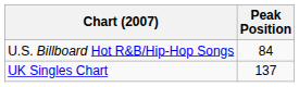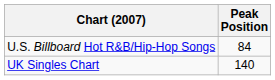 <table class="wikitable sortable">
 <tr>
 <th align="left">Chart (2007)</th>
 <th align="left">Peak<br>Position</th>
 </tr>
 <tr>
 <td align="left">U.S. <em>Billboard</em> <a href='#'>Hot R&B/Hip-Hop Songs</a></td>
 <td align="center">84</td>
 </tr>
 <tr>
 <td align="left"><a href='#'>UK Singles Chart</a></td>
-<td align="center">137</td>
+<td align="center">140</td>
 </tr>
 </table>
